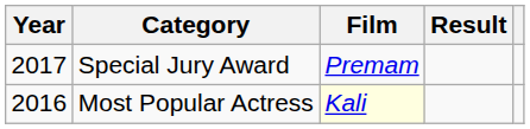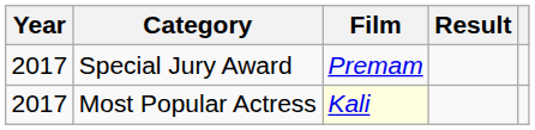 <table class="wikitable sortable plainrowheaders">
 <tr>
 <th scope="col">Year</th>
 <th scope="col">Category</th>
 <th scope="col">Film</th>
 <th scope="col">Result</th>
 <th scope="col" class="unsortable"></th>
 </tr>
 <tr>
 <td>2017</td>
 <td>Special Jury Award</td>
 <td><em><a href='#'>Premam</a></em></td>
 <td></td>
 <td style="text-align:center;"></td>
 </tr>
 <tr>
-<td>2016</td>
+<td>2017</td>
 <td>Most Popular Actress</td>
 <td style="background: lightyellow;"><em><a href='#'>Kali</a></em></td>
 <td></td>
 <td style="text-align:center;"></td>
 </tr>
 </table>
